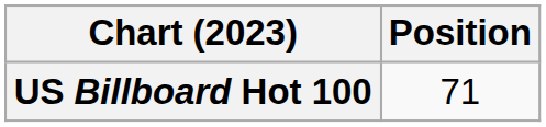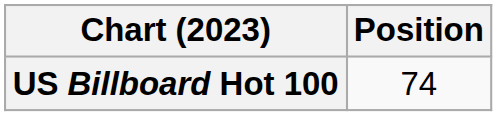 <table class="wikitable sortable plainrowheaders" style="text-align:center">
 <tr>
 <th scope="col">Chart (2023)</th>
 <th scope="col">Position</th>
 </tr>
 <tr>
 <th scope="row">US <em>Billboard</em> Hot 100</th>
-<td>71</td>
+<td>74</td>
 </tr>
 </table>
